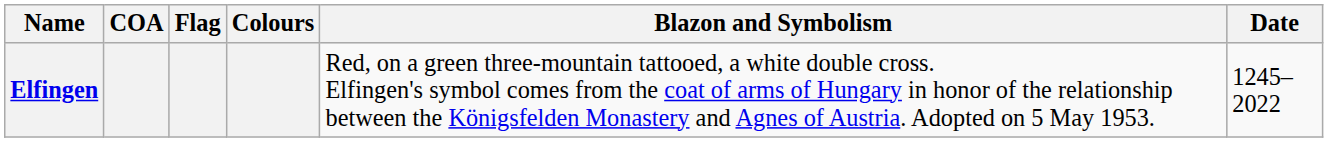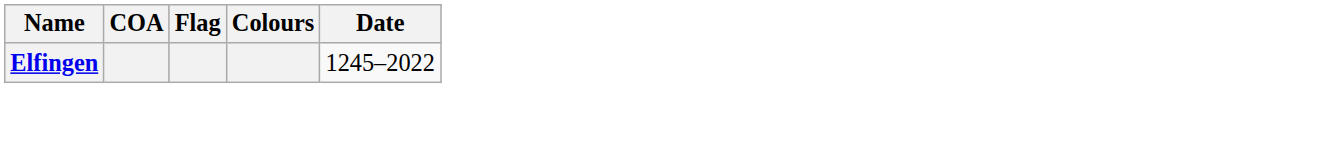 <table class="sortable wikitable">
 <tr>
 <th scope="col">Name</th>
 <th scope="col">COA</th>
 <th scope="col">Flag</th>
 <th scope="col">Colours</th>
-<th scope="col">Blazon and Symbolism</th>
 <th scope="col">Date</th>
 </tr>
 <tr>
 <th scope="row" style="text-align: left;"><a href='#'>Elfingen</a></th>
 <th></th>
 <th></th>
 <th></th>
-<td>Red, on a green three-mountain tattooed, a white double cross.<br>Elfingen's symbol comes from the <a href='#'>coat of arms of Hungary</a> in honor of the relationship between the <a href='#'>Königsfelden Monastery</a> and <a href='#'>Agnes of Austria</a>. Adopted on 5 May 1953.</td>
 <td>1245–2022</td>
 </tr>
 </table>
